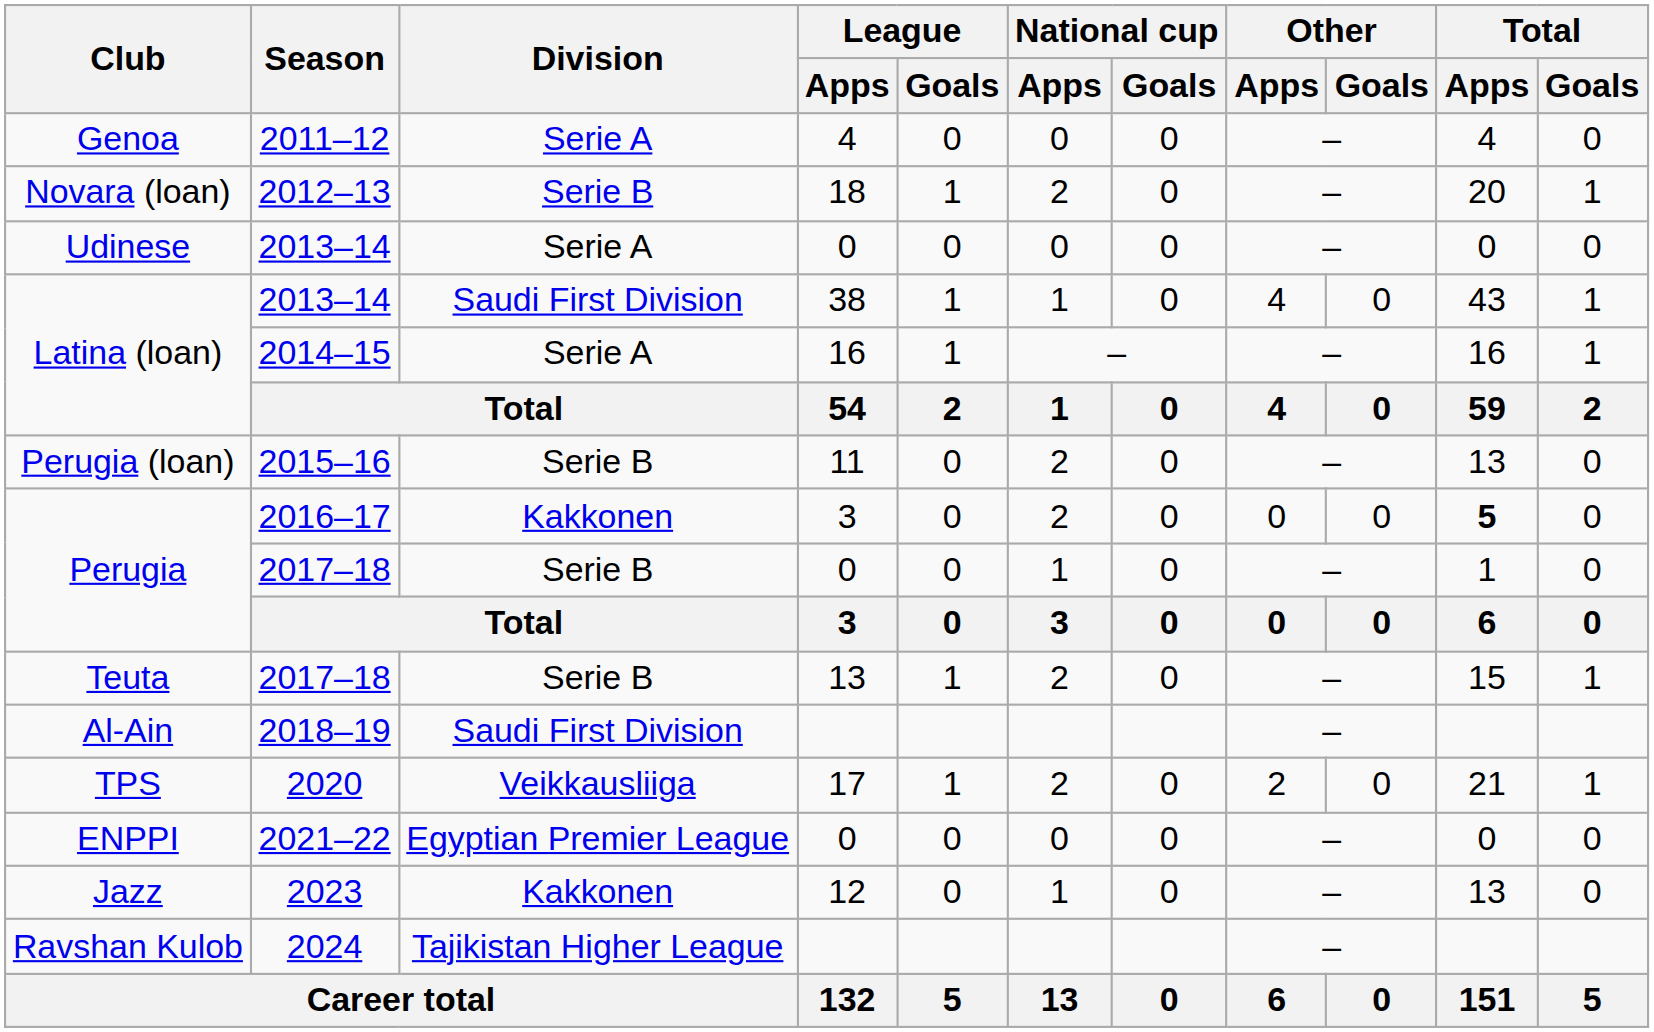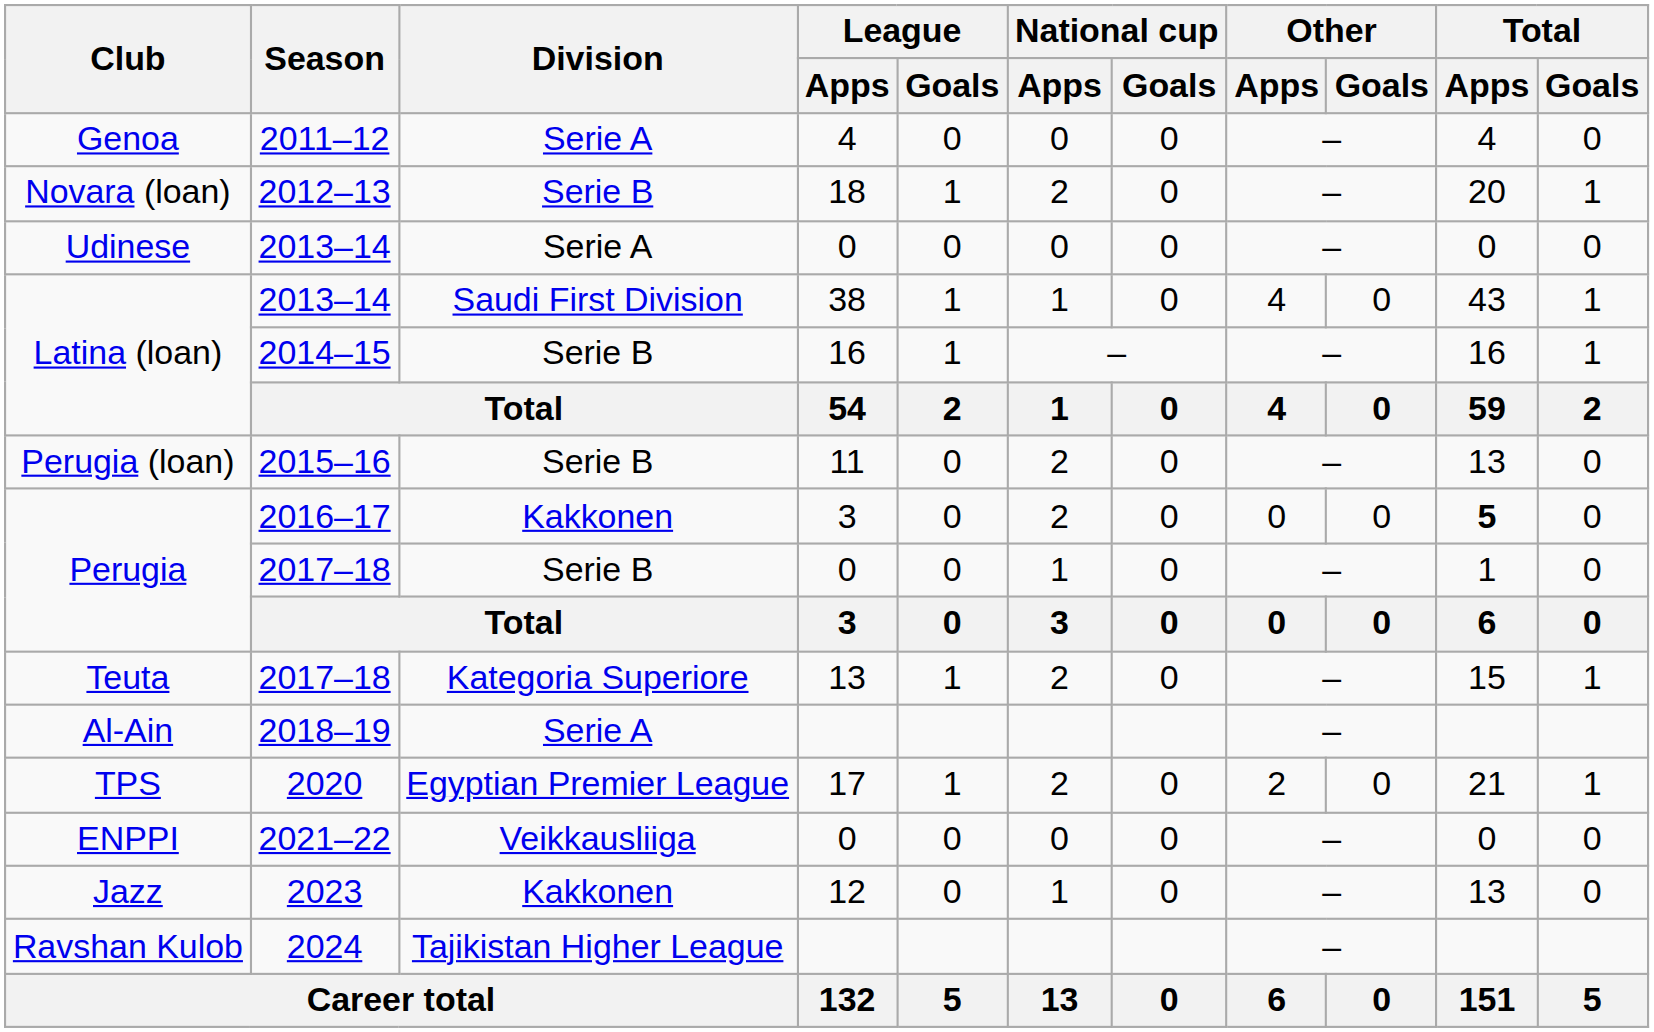 <table class="wikitable" style="text-align:center">
 <tr>
 <th rowspan="2">Club</th>
 <th rowspan="2">Season</th>
 <th rowspan="2">Division</th>
 <th colspan="2">League</th>
 <th colspan="2">National cup</th>
 <th colspan="2">Other</th>
 <th colspan="2">Total</th>
 </tr>
 <tr>
 <th>Apps</th>
 <th>Goals</th>
 <th>Apps</th>
 <th>Goals</th>
 <th>Apps</th>
 <th>Goals</th>
 <th>Apps</th>
 <th>Goals</th>
 </tr>
 <tr>
 <td><a href='#'>Genoa</a></td>
 <td><a href='#'>2011–12</a></td>
 <td><a href='#'>Serie A</a></td>
 <td>4</td>
 <td>0</td>
 <td>0</td>
 <td>0</td>
 <td colspan=2>–</td>
 <td>4</td>
 <td>0</td>
 </tr>
 <tr>
 <td><a href='#'>Novara</a> (loan)</td>
 <td><a href='#'>2012–13</a></td>
 <td><a href='#'>Serie B</a></td>
 <td>18</td>
 <td>1</td>
 <td>2</td>
 <td>0</td>
 <td colspan=2>–</td>
 <td>20</td>
 <td>1</td>
 </tr>
 <tr>
 <td><a href='#'>Udinese</a></td>
 <td><a href='#'>2013–14</a></td>
 <td>Serie A</td>
 <td>0</td>
 <td>0</td>
 <td>0</td>
 <td>0</td>
 <td colspan=2>–</td>
 <td>0</td>
 <td>0</td>
 </tr>
 <tr>
 <td rowspan=3><a href='#'>Latina</a> (loan)</td>
 <td><a href='#'>2013–14</a></td>
 <td><a href='#'>Saudi First Division</a></td>
 <td>38</td>
 <td>1</td>
 <td>1</td>
 <td>0</td>
 <td>4</td>
 <td>0</td>
 <td>43</td>
 <td>1</td>
 </tr>
 <tr>
 <td><a href='#'>2014–15</a></td>
-<td>Serie A</td>
+<td>Serie B</td>
 <td>16</td>
 <td>1</td>
 <td colspan=2>–</td>
 <td colspan=2>–</td>
 <td>16</td>
 <td>1</td>
 </tr>
 <tr>
 <th colspan=2>Total</th>
 <th>54</th>
 <th>2</th>
 <th>1</th>
 <th>0</th>
 <th>4</th>
 <th>0</th>
 <th>59</th>
 <th>2</th>
 </tr>
 <tr>
 <td><a href='#'>Perugia</a> (loan)</td>
 <td><a href='#'>2015–16</a></td>
 <td>Serie B</td>
 <td>11</td>
 <td>0</td>
 <td>2</td>
 <td>0</td>
 <td colspan=2>–</td>
 <td>13</td>
 <td>0</td>
 </tr>
 <tr>
 <td rowspan=3><a href='#'>Perugia</a></td>
 <td><a href='#'>2016–17</a></td>
 <td><a href='#'>Kakkonen</a></td>
 <td>3</td>
 <td>0</td>
 <td>2</td>
 <td>0</td>
 <td>0</td>
 <td>0</td>
 <td><strong>5</strong></td>
 <td>0</td>
 </tr>
 <tr>
 <td><a href='#'>2017–18</a></td>
 <td>Serie B</td>
 <td>0</td>
 <td>0</td>
 <td>1</td>
 <td>0</td>
 <td colspan=2>–</td>
 <td>1</td>
 <td>0</td>
 </tr>
 <tr>
 <th colspan=2>Total</th>
 <th>3</th>
 <th>0</th>
 <th>3</th>
 <th>0</th>
 <th>0</th>
 <th>0</th>
 <th>6</th>
 <th>0</th>
 </tr>
 <tr>
 <td><a href='#'>Teuta</a></td>
 <td><a href='#'>2017–18</a></td>
-<td>Serie B</td>
+<td><a href='#'>Kategoria Superiore</a></td>
 <td>13</td>
 <td>1</td>
 <td>2</td>
 <td>0</td>
 <td colspan=2>–</td>
 <td>15</td>
 <td>1</td>
 </tr>
 <tr>
 <td><a href='#'>Al-Ain</a></td>
 <td><a href='#'>2018–19</a></td>
-<td><a href='#'>Saudi First Division</a></td>
+<td><a href='#'>Serie A</a></td>
 <td></td>
 <td></td>
 <td></td>
 <td></td>
 <td colspan=2>–</td>
 <td></td>
 <td></td>
 </tr>
 <tr>
 <td><a href='#'>TPS</a></td>
 <td><a href='#'>2020</a></td>
-<td><a href='#'>Veikkausliiga</a></td>
+<td><a href='#'>Egyptian Premier League</a></td>
 <td>17</td>
 <td>1</td>
 <td>2</td>
 <td>0</td>
 <td>2</td>
 <td>0</td>
 <td>21</td>
 <td>1</td>
 </tr>
 <tr>
 <td><a href='#'>ENPPI</a></td>
 <td><a href='#'>2021–22</a></td>
-<td><a href='#'>Egyptian Premier League</a></td>
+<td><a href='#'>Veikkausliiga</a></td>
 <td>0</td>
 <td>0</td>
 <td>0</td>
 <td>0</td>
 <td colspan=2>–</td>
 <td>0</td>
 <td>0</td>
 </tr>
 <tr>
 <td><a href='#'>Jazz</a></td>
 <td><a href='#'>2023</a></td>
 <td><a href='#'>Kakkonen</a></td>
 <td>12</td>
 <td>0</td>
 <td>1</td>
 <td>0</td>
 <td colspan=2>–</td>
 <td>13</td>
 <td>0</td>
 </tr>
 <tr>
 <td><a href='#'>Ravshan Kulob</a></td>
 <td><a href='#'>2024</a></td>
 <td><a href='#'>Tajikistan Higher League</a></td>
 <td></td>
 <td></td>
 <td></td>
 <td></td>
 <td colspan=2>–</td>
 <td></td>
 <td></td>
 </tr>
 <tr>
 <th colspan="3">Career total</th>
 <th>132</th>
 <th>5</th>
 <th>13</th>
 <th>0</th>
 <th>6</th>
 <th>0</th>
 <th>151</th>
 <th>5</th>
 </tr>
 </table>
